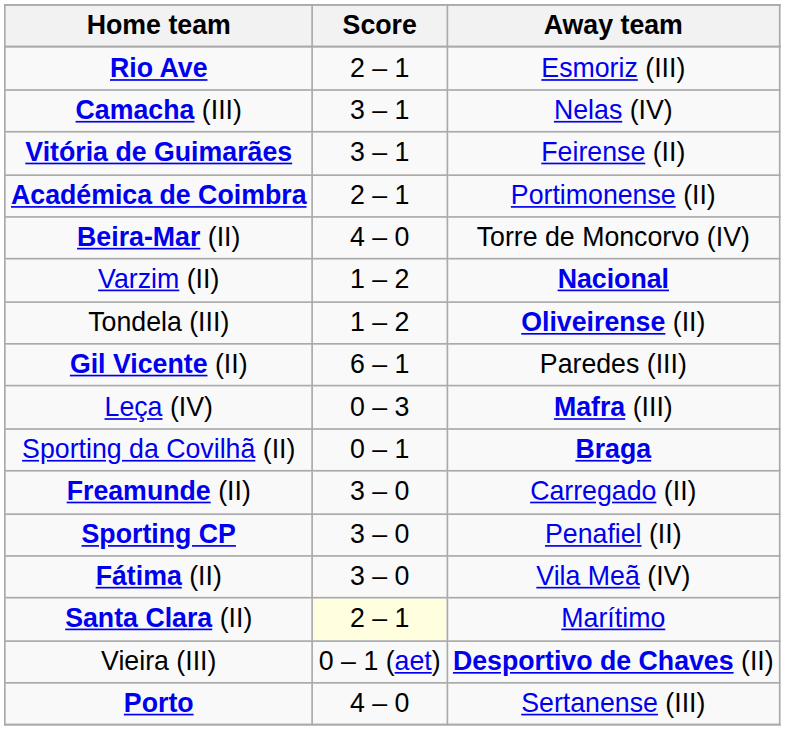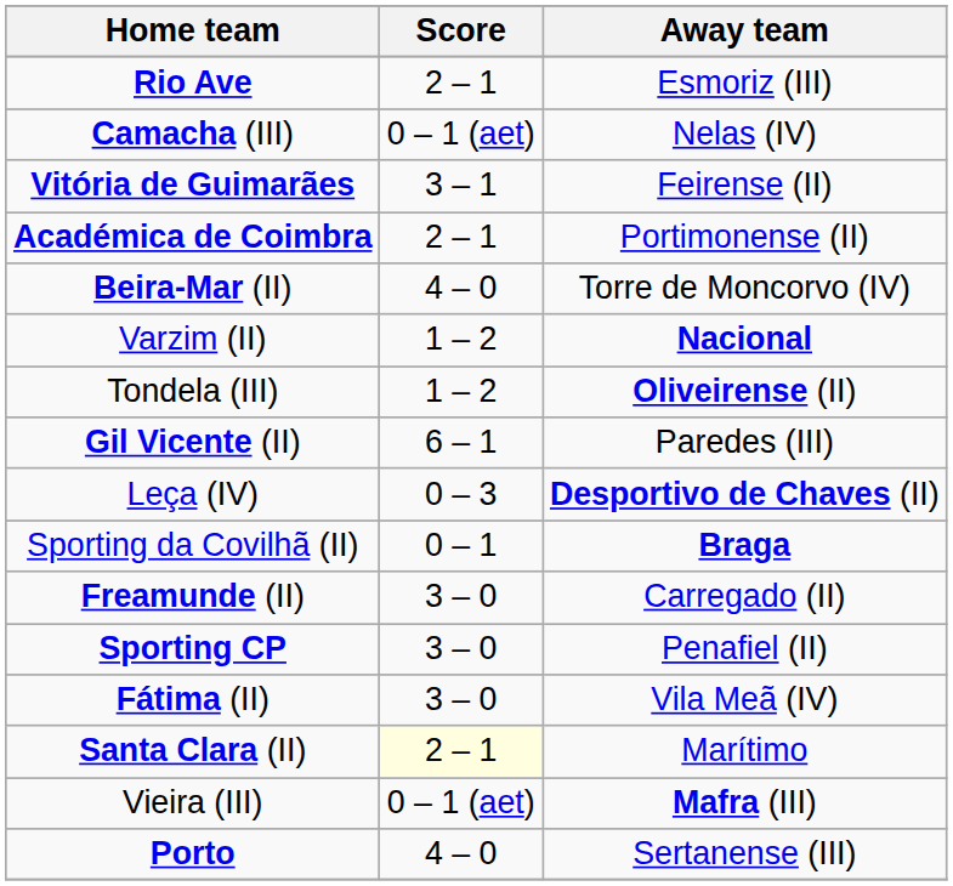 <table class="wikitable" style="text-align: center">
 <tr>
 </tr>
 <tr>
 <th>Home team</th>
 <th>Score</th>
 <th>Away team</th>
 </tr>
 <tr>
 </tr>
 <tr>
 <td><strong><a href='#'>Rio Ave</a></strong></td>
 <td>2 – 1</td>
 <td><a href='#'>Esmoriz</a> (III)</td>
 </tr>
 <tr>
 <td><strong><a href='#'>Camacha</a></strong> (III)</td>
-<td>3 – 1</td>
+<td>0 – 1 (<a href='#'>aet</a>)</td>
 <td><a href='#'>Nelas</a> (IV)</td>
 </tr>
 <tr>
 <td><strong><a href='#'>Vitória de Guimarães</a></strong></td>
 <td>3 – 1</td>
 <td><a href='#'>Feirense</a> (II)</td>
 </tr>
 <tr>
 <td><strong><a href='#'>Académica de Coimbra</a></strong></td>
 <td>2 – 1</td>
 <td><a href='#'>Portimonense</a> (II)</td>
 </tr>
 <tr>
 <td><strong><a href='#'>Beira-Mar</a></strong> (II)</td>
 <td>4 – 0</td>
 <td>Torre de Moncorvo (IV)</td>
 </tr>
 <tr>
 <td><a href='#'>Varzim</a> (II)</td>
 <td>1 – 2</td>
 <td><strong><a href='#'>Nacional</a></strong></td>
 </tr>
 <tr>
 <td>Tondela (III)</td>
 <td>1 – 2</td>
 <td><strong><a href='#'>Oliveirense</a></strong> (II)</td>
 </tr>
 <tr>
 <td><strong><a href='#'>Gil Vicente</a></strong> (II)</td>
 <td>6 – 1</td>
 <td>Paredes (III)</td>
 </tr>
 <tr>
 <td><a href='#'>Leça</a> (IV)</td>
 <td>0 – 3</td>
-<td><strong><a href='#'>Mafra</a></strong> (III)</td>
+<td><strong><a href='#'>Desportivo de Chaves</a></strong> (II)</td>
 </tr>
 <tr>
 <td><a href='#'>Sporting da Covilhã</a> (II)</td>
 <td>0 – 1</td>
 <td><strong><a href='#'>Braga</a></strong></td>
 </tr>
 <tr>
 <td><strong><a href='#'>Freamunde</a></strong> (II)</td>
 <td>3 – 0</td>
 <td><a href='#'>Carregado</a> (II)</td>
 </tr>
 <tr>
 <td><strong><a href='#'>Sporting CP</a></strong></td>
 <td>3 – 0</td>
 <td><a href='#'>Penafiel</a> (II)</td>
 </tr>
 <tr>
 <td><strong><a href='#'>Fátima</a></strong> (II)</td>
 <td>3 – 0</td>
 <td><a href='#'>Vila Meã</a> (IV)</td>
 </tr>
 <tr>
 <td><strong><a href='#'>Santa Clara</a></strong> (II)</td>
 <td style="background: lightyellow;">2 – 1</td>
 <td><a href='#'>Marítimo</a></td>
 </tr>
 <tr>
 <td>Vieira (III)</td>
 <td>0 – 1 (<a href='#'>aet</a>)</td>
-<td><strong><a href='#'>Desportivo de Chaves</a></strong> (II)</td>
+<td><strong><a href='#'>Mafra</a></strong> (III)</td>
 </tr>
 <tr>
 <td><strong><a href='#'>Porto</a></strong></td>
 <td>4 – 0</td>
 <td><a href='#'>Sertanense</a> (III)</td>
 </tr>
 <tr>
 </tr>
 </table>
